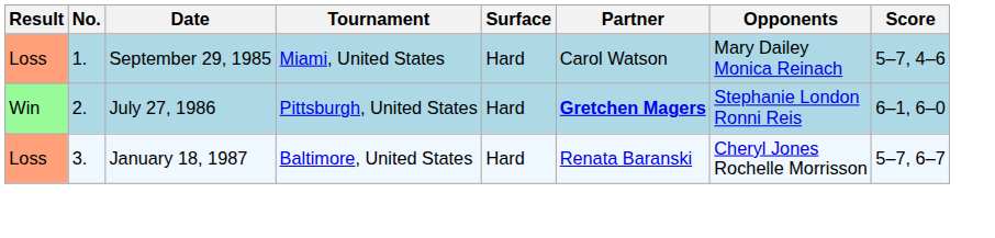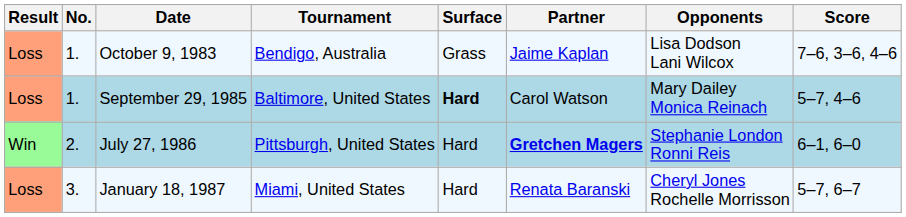 <table class="sortable wikitable" style=font-size:97%>
 <tr>
 <th>Result</th>
 <th>No.</th>
 <th>Date</th>
 <th>Tournament</th>
 <th>Surface</th>
 <th>Partner</th>
 <th>Opponents</th>
 <th>Score</th>
 </tr>
+<tr style="background:#f0f8ff;">
+<td style="background:#ffa07a;">Loss</td>
+<td>1.</td>
+<td>October 9, 1983</td>
+<td><a href='#'>Bendigo</a>, Australia</td>
+<td>Grass</td>
+<td> <a href='#'>Jaime Kaplan</a></td>
+<td> Lisa Dodson <br>  Lani Wilcox</td>
+<td>7–6, 3–6, 4–6</td>
+</tr>
 <tr style="background:lightblue;">
 <td style="background:#ffa07a;">Loss</td>
 <td>1.</td>
 <td>September 29, 1985</td>
-<td><a href='#'>Miami</a>, United States</td>
-<td>Hard</td>
+<td><a href='#'>Baltimore</a>, United States</td>
+<td><strong>Hard</strong></td>
 <td> Carol Watson</td>
 <td> Mary Dailey <br>  <a href='#'>Monica Reinach</a></td>
 <td>5–7, 4–6</td>
 </tr>
 <tr style="background:lightblue;">
 <td style="background:#98fb98;">Win</td>
 <td>2.</td>
 <td>July 27, 1986</td>
 <td><a href='#'>Pittsburgh</a>, United States</td>
 <td>Hard</td>
 <td><strong> <a href='#'>Gretchen Magers</a></strong></td>
 <td> <a href='#'>Stephanie London</a> <br>  <a href='#'>Ronni Reis</a></td>
 <td>6–1, 6–0</td>
 </tr>
 <tr style="background:#f0f8ff;">
 <td style="background:#ffa07a;">Loss</td>
 <td>3.</td>
 <td>January 18, 1987</td>
-<td><a href='#'>Baltimore</a>, United States</td>
+<td><a href='#'>Miami</a>, United States</td>
 <td>Hard</td>
 <td> <a href='#'>Renata Baranski</a></td>
 <td> <a href='#'>Cheryl Jones</a> <br>  Rochelle Morrisson</td>
 <td>5–7, 6–7</td>
 </tr>
 </table>
